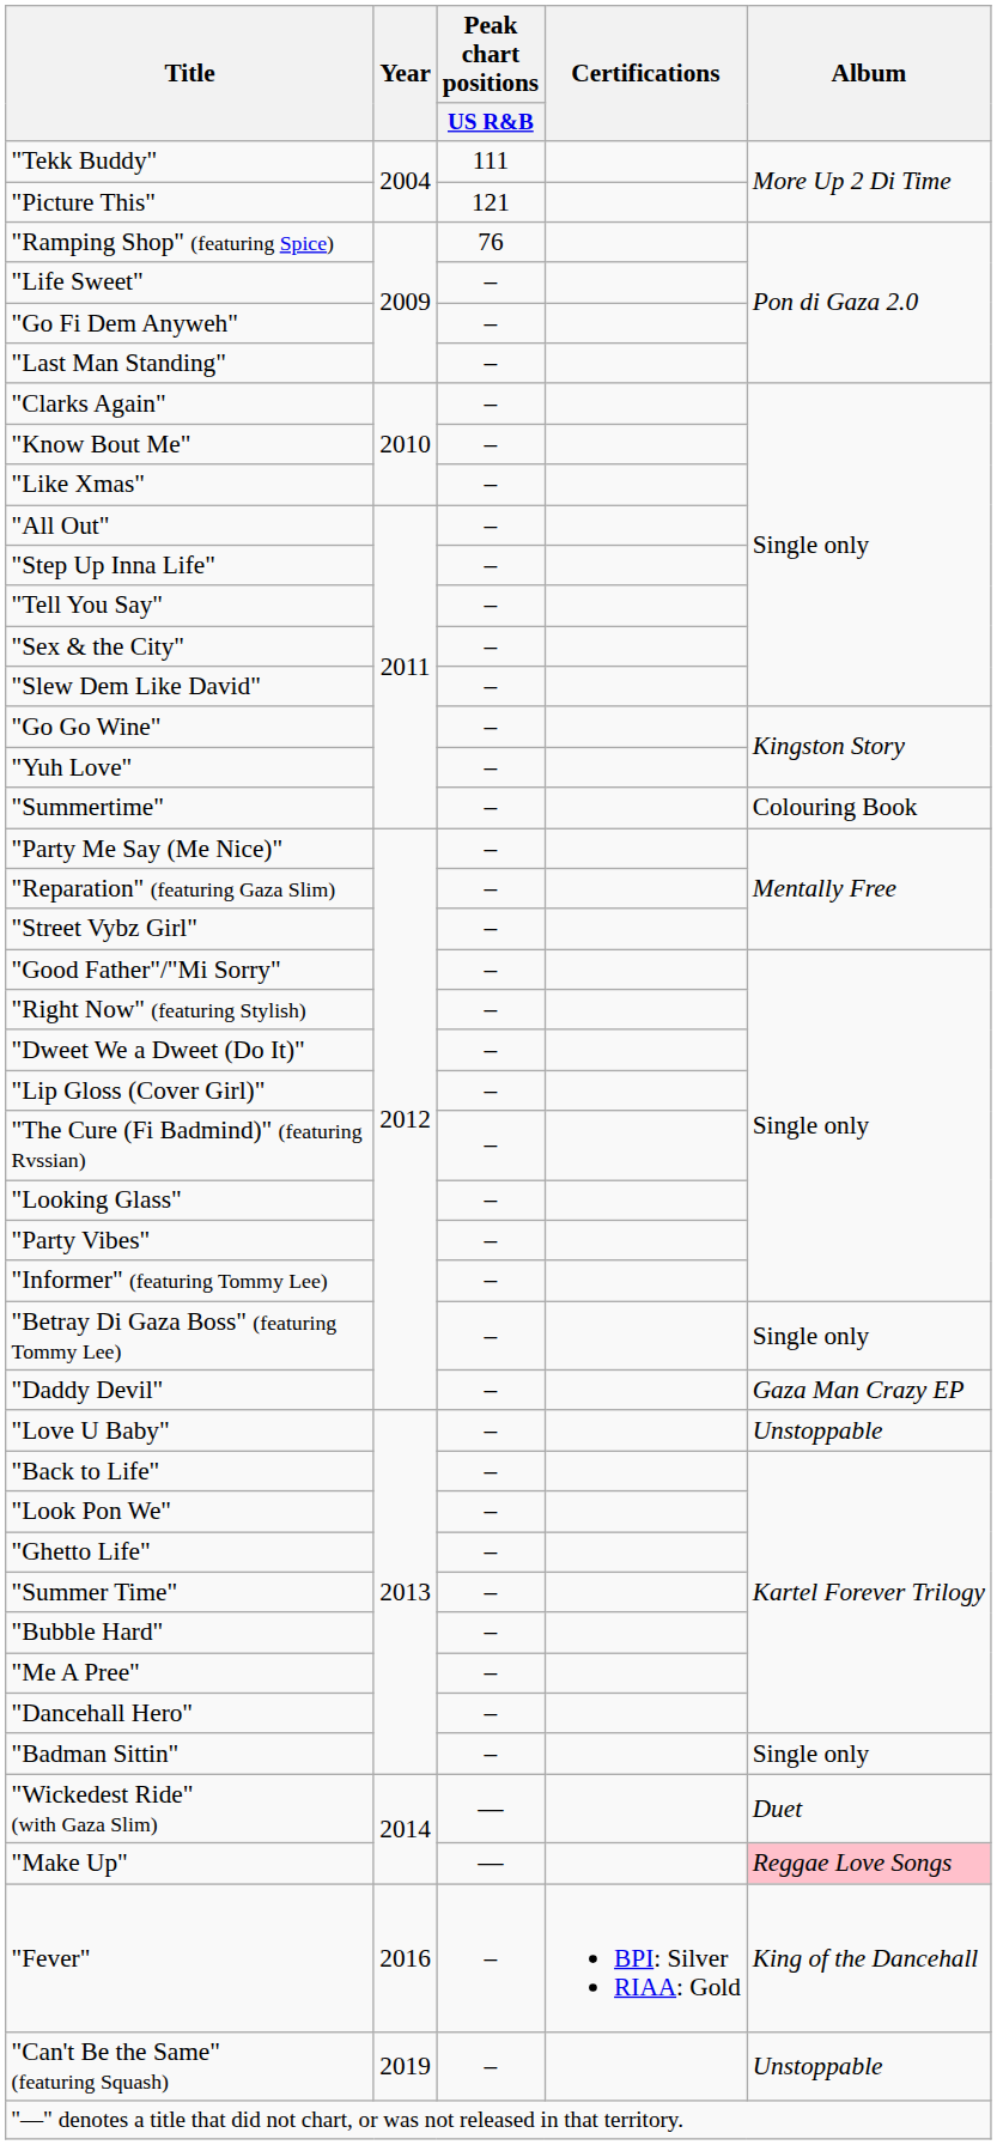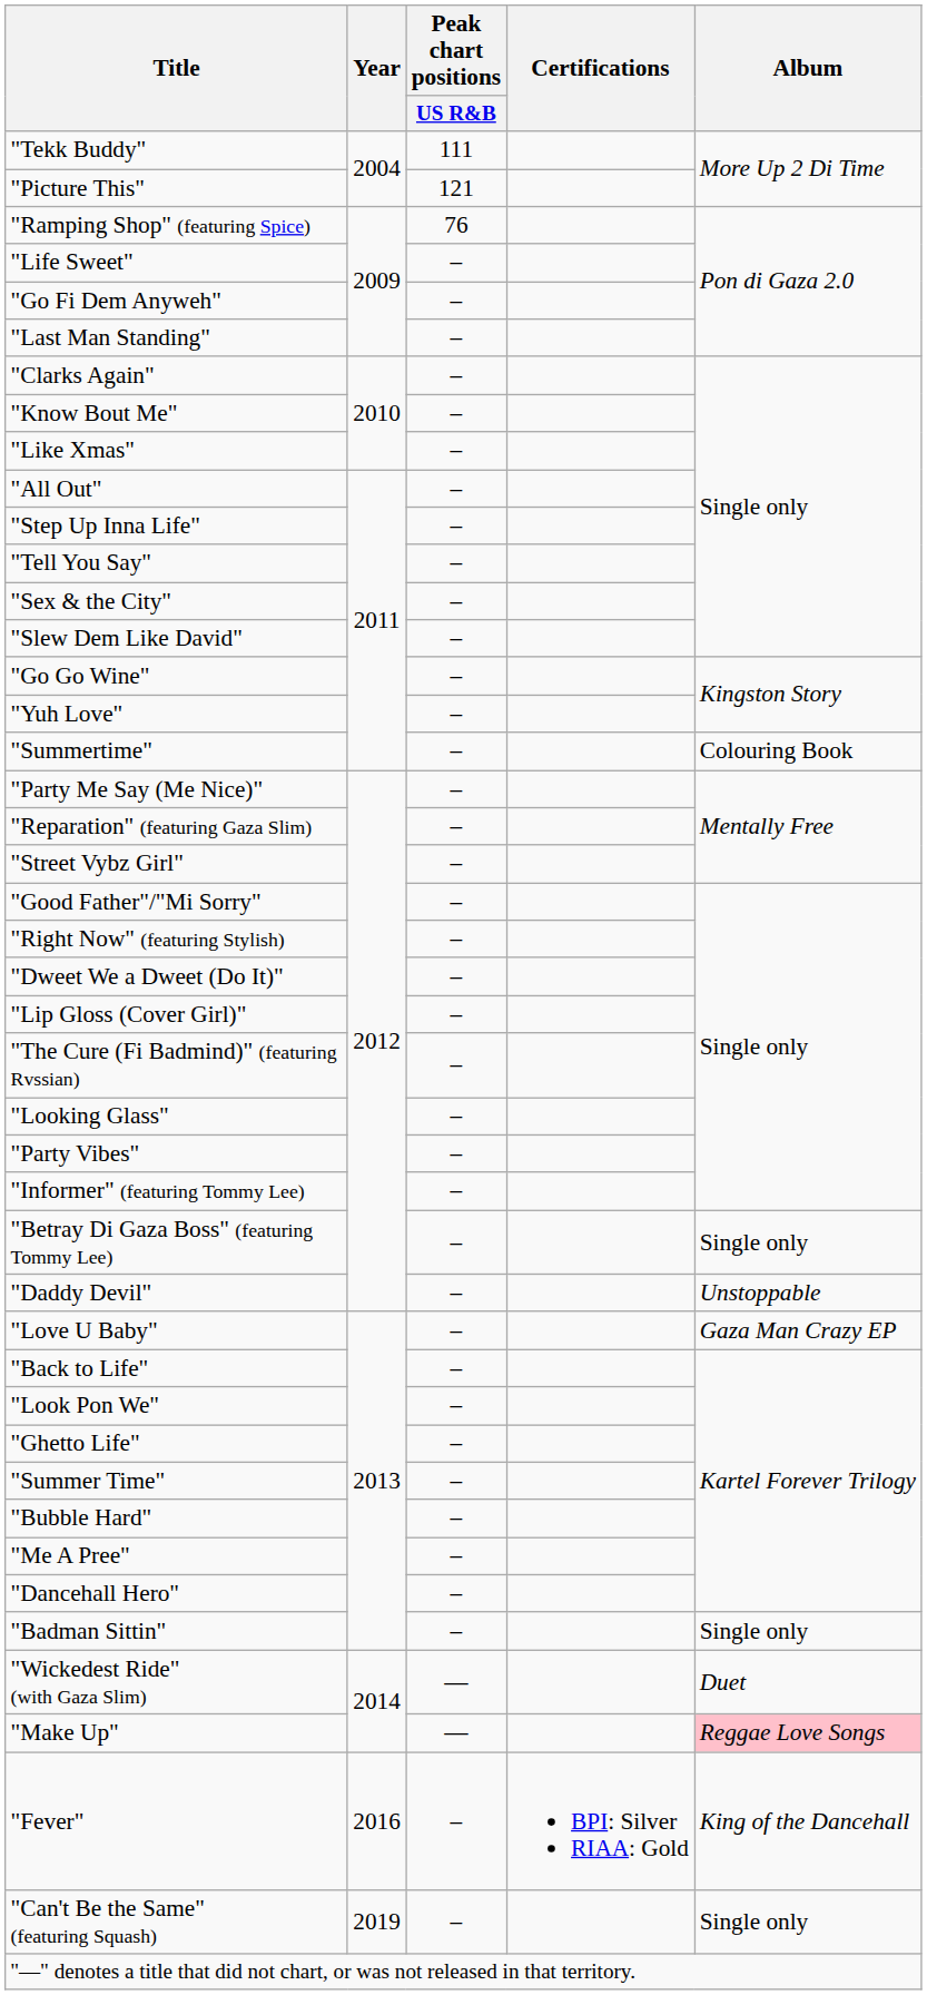 <table class="wikitable">
 <tr>
 <th scope="col" rowspan="2" style="width:14em;">Title</th>
 <th scope="col" rowspan="2">Year</th>
 <th scope="col">Peak chart positions</th>
 <th scope="col" rowspan="2">Certifications</th>
 <th scope="col" rowspan="2">Album</th>
 </tr>
 <tr>
 <th scope="col" style="width:3em;font-size:90%;"><a href='#'>US R&B</a></th>
 </tr>
 <tr>
 <td scope="row">"Tekk Buddy"</td>
 <td rowspan="2">2004</td>
 <td align=center>111</td>
 <td></td>
 <td rowspan="2"><em>More Up 2 Di Time</em></td>
 </tr>
 <tr>
 <td scope="row">"Picture This"</td>
 <td align=center>121</td>
 <td></td>
 </tr>
 <tr>
 <td scope="row">"Ramping Shop" <small>(featuring <a href='#'>Spice</a>)</small></td>
 <td rowspan="4">2009</td>
 <td align=center>76</td>
 <td></td>
 <td rowspan="4"><em>Pon di Gaza 2.0</em></td>
 </tr>
 <tr>
 <td scope="row">"Life Sweet"</td>
 <td align=center>–</td>
 <td></td>
 </tr>
 <tr>
 <td scope="row">"Go Fi Dem Anyweh"</td>
 <td align=center>–</td>
 <td></td>
 </tr>
 <tr>
 <td scope="row">"Last Man Standing"</td>
 <td align=center>–</td>
 <td></td>
 </tr>
 <tr>
 <td scope="row">"Clarks Again"</td>
 <td rowspan="3" style="text-align:center;">2010</td>
 <td align=center>–</td>
 <td></td>
 <td rowspan="8">Single only</td>
 </tr>
 <tr>
 <td scope="row">"Know Bout Me"</td>
 <td align=center>–</td>
 <td></td>
 </tr>
 <tr>
 <td scope="row">"Like Xmas"</td>
 <td align=center>–</td>
 <td></td>
 </tr>
 <tr>
 <td scope="row">"All Out"</td>
 <td style="text-align:center;" rowspan="8">2011</td>
 <td align=center>–</td>
 <td></td>
 </tr>
 <tr>
 <td scope="row">"Step Up Inna Life"</td>
 <td align=center>–</td>
 <td></td>
 </tr>
 <tr>
 <td scope="row">"Tell You Say"</td>
 <td align=center>–</td>
 <td></td>
 </tr>
 <tr>
 <td scope="row">"Sex & the City"</td>
 <td align=center>–</td>
 <td></td>
 </tr>
 <tr>
 <td scope="row">"Slew Dem Like David"</td>
 <td align=center>–</td>
 <td></td>
 </tr>
 <tr>
 <td scope="row">"Go Go Wine"</td>
 <td align=center>–</td>
 <td></td>
 <td rowspan="2"><em>Kingston Story</em></td>
 </tr>
 <tr>
 <td scope="row">"Yuh Love"</td>
 <td align=center>–</td>
 <td></td>
 </tr>
 <tr>
 <td scope="row">"Summertime"</td>
 <td align=center>–</td>
 <td></td>
 <td>Colouring Book</td>
 </tr>
 <tr>
 <td scope="row">"Party Me Say (Me Nice)"</td>
 <td rowspan="13" style="text-align:center;">2012</td>
 <td align=center>–</td>
 <td></td>
 <td rowspan="3"><em>Mentally Free</em></td>
 </tr>
 <tr>
 <td scope="row">"Reparation" <small>(featuring Gaza Slim)</small></td>
 <td align=center>–</td>
 <td></td>
 </tr>
 <tr>
 <td scope="row">"Street Vybz Girl"</td>
 <td align=center>–</td>
 <td></td>
 </tr>
 <tr>
 <td scope="row">"Good Father"/"Mi Sorry"</td>
 <td align=center>–</td>
 <td></td>
 <td rowspan=8>Single only</td>
 </tr>
 <tr>
 <td scope="row">"Right Now" <small>(featuring Stylish)</small></td>
 <td align=center>–</td>
 <td></td>
 </tr>
 <tr>
 <td scope="row">"Dweet We a Dweet (Do It)"</td>
 <td align=center>–</td>
 <td></td>
 </tr>
 <tr>
 <td scope="row">"Lip Gloss (Cover Girl)"</td>
 <td align=center>–</td>
 <td></td>
 </tr>
 <tr>
 <td scope="row">"The Cure (Fi Badmind)" <small>(featuring Rvssian)</small></td>
 <td align=center>–</td>
 <td></td>
 </tr>
 <tr>
 <td scope="row">"Looking Glass"</td>
 <td align=center>–</td>
 <td></td>
 </tr>
 <tr>
 <td scope="row">"Party Vibes"</td>
 <td align=center>–</td>
 <td></td>
 </tr>
 <tr>
 <td scope="row">"Informer" <small>(featuring Tommy Lee)</small></td>
 <td align=center>–</td>
 <td></td>
 </tr>
 <tr>
 <td scope="row">"Betray Di Gaza Boss" <small>(featuring Tommy Lee)</small></td>
 <td align=center>–</td>
 <td></td>
 <td>Single only</td>
 </tr>
 <tr>
 <td scope="row">"Daddy Devil"</td>
 <td align=center>–</td>
 <td></td>
-<td><em>Gaza Man Crazy EP</em></td>
+<td><em>Unstoppable</em></td>
 </tr>
 <tr>
 <td scope="row">"Love U Baby"</td>
 <td style="text-align:center;" rowspan="9">2013</td>
 <td align=center>–</td>
 <td></td>
-<td><em>Unstoppable</em></td>
+<td><em>Gaza Man Crazy EP</em></td>
 </tr>
 <tr>
 <td scope="row">"Back to Life"</td>
 <td align=center>–</td>
 <td></td>
 <td rowspan="7"><em>Kartel Forever Trilogy</em></td>
 </tr>
 <tr>
 <td scope="row">"Look Pon We"</td>
 <td align=center>–</td>
 <td></td>
 </tr>
 <tr>
 <td scope="row">"Ghetto Life"</td>
 <td align=center>–</td>
 <td></td>
 </tr>
 <tr>
 <td scope="row">"Summer Time"</td>
 <td align=center>–</td>
 <td></td>
 </tr>
 <tr>
 <td scope="row">"Bubble Hard"</td>
 <td align=center>–</td>
 <td></td>
 </tr>
 <tr>
 <td scope="row">"Me A Pree"</td>
 <td align=center>–</td>
 <td></td>
 </tr>
 <tr>
 <td scope="row">"Dancehall Hero"</td>
 <td align=center>–</td>
 <td></td>
 </tr>
 <tr>
 <td scope="row">"Badman Sittin"</td>
 <td align=center>–</td>
 <td></td>
 <td>Single only</td>
 </tr>
 <tr>
 <td scope="row">"Wickedest Ride"<br><small>(with Gaza Slim)</small></td>
 <td rowspan="2">2014</td>
 <td align=center>—</td>
 <td></td>
 <td><em>Duet</em></td>
 </tr>
 <tr>
 <td scope="row">"Make Up"</td>
 <td align=center>—</td>
 <td></td>
 <td style="background: pink;"><em>Reggae Love Songs</em></td>
 </tr>
 <tr>
 <td>"Fever"</td>
 <td>2016</td>
 <td align=center>–</td>
 <td><br><ul><li><a href='#'>BPI</a>: Silver</li><li><a href='#'>RIAA</a>: Gold</li></ul></td>
 <td><em>King of the Dancehall</em></td>
 </tr>
 <tr>
 <td>"Can't Be the Same"<br><small>(featuring Squash)</small></td>
 <td>2019</td>
 <td align=center>–</td>
 <td></td>
-<td><em>Unstoppable</em></td>
+<td>Single only</td>
 </tr>
 <tr>
 <td colspan="7" style="font-size:90%">"—" denotes a title that did not chart, or was not released in that territory.</td>
 </tr>
 </table>
